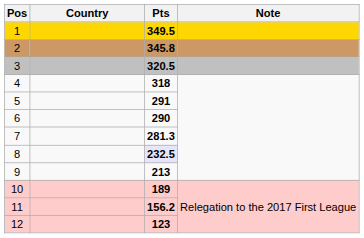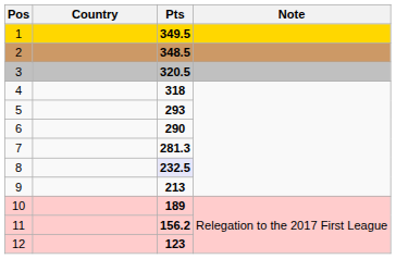 <table class="wikitable" style="text-align: center; font-size:95%">
 <tr>
 <th width="25">Pos</th>
 <th width="150">Country</th>
 <th width="25">Pts</th>
 <th>Note</th>
 </tr>
 <tr style="background:gold;">
 <td>1</td>
 <td align="left"><strong></strong></td>
 <td><strong>349.5</strong></td>
 <td></td>
 </tr>
 <tr style="background:#c96;">
 <td>2</td>
 <td align="left"><strong></strong></td>
-<td><strong>345.8</strong></td>
+<td><strong>348.5</strong></td>
 <td></td>
 </tr>
 <tr style="background:silver;">
 <td>3</td>
 <td align="left"><strong></strong></td>
 <td><strong>320.5</strong></td>
 <td></td>
 </tr>
 <tr>
 <td>4</td>
 <td align="left"><strong></strong></td>
 <td><strong>318</strong></td>
 </tr>
 <tr>
 <td>5</td>
 <td align="left"><strong></strong></td>
-<td><strong>291</strong></td>
+<td><strong>293</strong></td>
 </tr>
 <tr>
 <td>6</td>
 <td align="left"><strong></strong></td>
 <td><strong>290</strong></td>
 </tr>
 <tr>
 <td>7</td>
 <td align="left"><strong></strong></td>
 <td><strong>281.3</strong></td>
 </tr>
 <tr>
 <td>8</td>
 <td align="left"><strong></strong></td>
 <td style="background: lavender;"><strong>232.5</strong></td>
 </tr>
 <tr>
 <td>9</td>
 <td align="left"><strong></strong></td>
 <td><strong>213</strong></td>
 </tr>
 <tr bgcolor=ffcccc>
 <td>10</td>
 <td align="left"><strong></strong></td>
 <td><strong>189</strong></td>
 <td rowspan=3>Relegation to the 2017 First League</td>
 </tr>
 <tr bgcolor=ffcccc>
 <td>11</td>
 <td align="left"><strong></strong></td>
 <td><strong>156.2</strong></td>
 </tr>
 <tr bgcolor=ffcccc>
 <td>12</td>
 <td align="left"><strong></strong></td>
 <td><strong>123</strong></td>
 </tr>
 </table>
